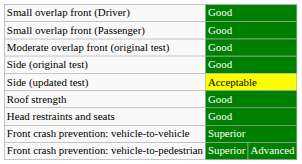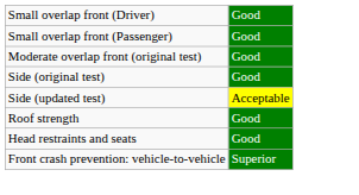 <table class="wikitable">
 <tr>
 <td>Small overlap front (Driver)</td>
 <td colspan="2" style="color:white;background: green">Good</td>
 </tr>
 <tr>
 <td>Small overlap front (Passenger)</td>
 <td colspan="2" style="color:white;background: green">Good</td>
 </tr>
 <tr>
 <td>Moderate overlap front (original test)</td>
 <td colspan="2" style="color:white;background: green">Good</td>
 </tr>
 <tr>
 <td>Side (original test)</td>
 <td colspan="2" style="color:white;background: green">Good</td>
 </tr>
 <tr>
 <td>Side (updated test)</td>
 <td colspan="2" style="background: yellow">Acceptable</td>
 </tr>
 <tr>
 <td>Roof strength</td>
 <td colspan="2" style="color:white;background: green">Good</td>
 </tr>
 <tr>
 <td>Head restraints and seats</td>
 <td colspan="2" style="color:white;background: green">Good</td>
 </tr>
 <tr>
 <td>Front crash prevention: vehicle-to-vehicle</td>
 <td colspan="2" style="color:white;background: green">Superior</td>
 </tr>
-<tr>
-<td>Front crash prevention: vehicle-to-pedestrian</td>
-<td style="color:white;background:green">Superior</td>
-<td style="color:white;background:green">Advanced</td>
-</tr>
 </table>
